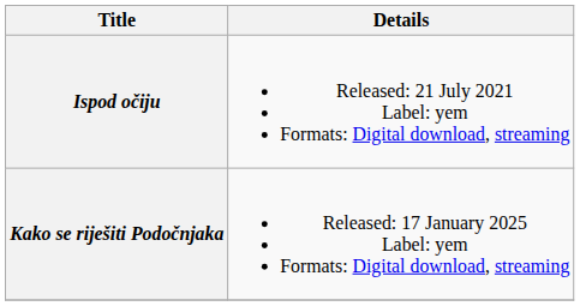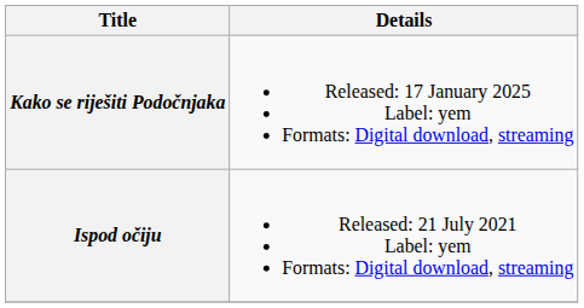 <table class="wikitable plainrowheaders" style="text-align:center;">
 <tr>
 <th scope="col">Title</th>
 <th scope="col">Details</th>
 </tr>
 <tr>
+<th scope="row"><em>Kako se riješiti Podočnjaka</em></th>
+<td><br><ul><li>Released: 17 January 2025</li><li>Label: yem</li><li>Formats: <a href='#'>Digital download</a>, <a href='#'>streaming</a></li></ul></td>
+</tr>
+<tr>
 <th scope="row"><em>Ispod očiju</em></th>
 <td><br><ul><li>Released: 21 July 2021</li><li>Label: yem</li><li>Formats: <a href='#'>Digital download</a>, <a href='#'>streaming</a></li></ul></td>
 </tr>
 <tr>
-<th scope="row"><em>Kako se riješiti Podočnjaka</em></th>
-<td><br><ul><li>Released: 17 January 2025</li><li>Label: yem</li><li>Formats: <a href='#'>Digital download</a>, <a href='#'>streaming</a></li></ul></td>
-</tr>
-<tr>
 </tr>
 </table>
